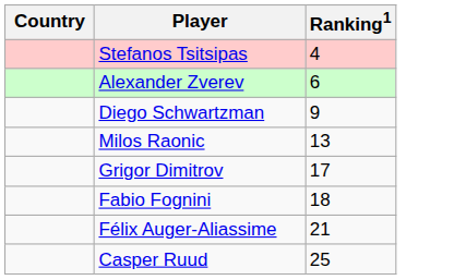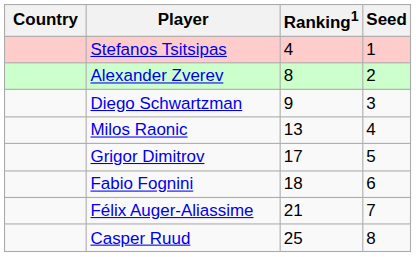 <table class="sortable wikitable">
 <tr>
 <th width="70">Country</th>
 <th width="175">Player</th>
 <th>Ranking<sup>1</sup></th>
+<th>Seed</th>
 </tr>
 <tr style="background:#fcc;">
 <td></td>
 <td><a href='#'>Stefanos Tsitsipas</a></td>
 <td>4</td>
+<td>1</td>
 </tr>
 <tr style="background:#cfc;">
 <td></td>
 <td><a href='#'>Alexander Zverev</a></td>
-<td>6</td>
+<td>8</td>
+<td>2</td>
 </tr>
 <tr>
 <td></td>
 <td><a href='#'>Diego Schwartzman</a></td>
 <td>9</td>
+<td>3</td>
 </tr>
 <tr>
 <td></td>
 <td><a href='#'>Milos Raonic</a></td>
 <td>13</td>
+<td>4</td>
 </tr>
 <tr>
 <td></td>
 <td><a href='#'>Grigor Dimitrov</a></td>
 <td>17</td>
+<td>5</td>
 </tr>
 <tr>
 <td></td>
 <td><a href='#'>Fabio Fognini</a></td>
 <td>18</td>
+<td>6</td>
 </tr>
 <tr>
 <td></td>
 <td><a href='#'>Félix Auger-Aliassime</a></td>
 <td>21</td>
+<td>7</td>
 </tr>
 <tr>
 <td></td>
 <td><a href='#'>Casper Ruud</a></td>
 <td>25</td>
+<td>8</td>
 </tr>
 </table>
